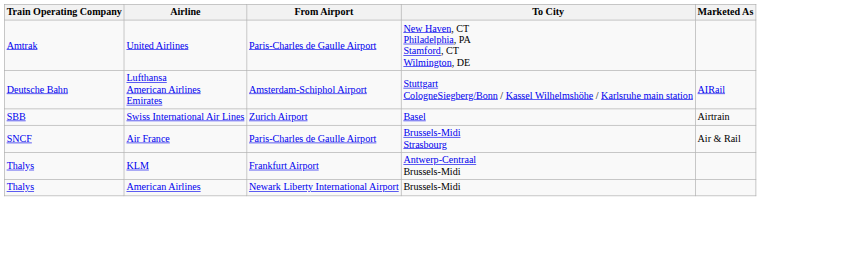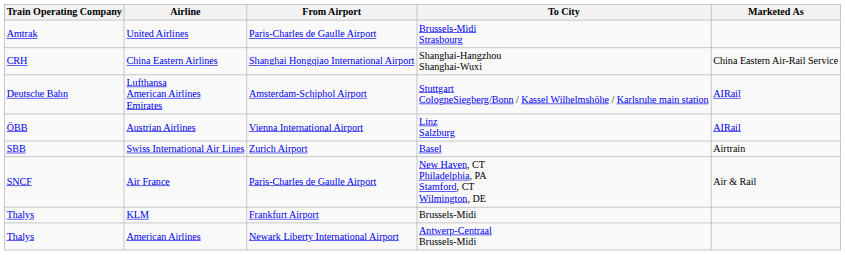 <table class="wikitable sortable">
 <tr>
 <th>Train Operating Company</th>
 <th>Airline</th>
 <th>From Airport</th>
 <th>To City</th>
 <th>Marketed As</th>
 </tr>
 <tr>
 <td><a href='#'>Amtrak</a></td>
 <td><a href='#'>United Airlines</a></td>
 <td><a href='#'>Paris-Charles de Gaulle Airport</a></td>
-<td><a href='#'>New Haven</a>, CT <br> <a href='#'>Philadelphia</a>, PA <br> <a href='#'>Stamford</a>, CT <br> <a href='#'>Wilmington</a>, DE</td>
+<td><a href='#'>Brussels-Midi</a><br><a href='#'>Strasbourg</a></td>
 <td></td>
+</tr>
+<tr>
+<td><a href='#'>CRH</a></td>
+<td><a href='#'>China Eastern Airlines</a></td>
+<td><a href='#'>Shanghai Hongqiao International Airport</a></td>
+<td>Shanghai-Hangzhou<br>Shanghai-Wuxi</td>
+<td>China Eastern Air-Rail Service </td>
 </tr>
 <tr>
 <td><a href='#'>Deutsche Bahn</a></td>
 <td><a href='#'>Lufthansa</a><br><a href='#'>American Airlines</a><br><a href='#'>Emirates</a></td>
 <td><a href='#'>Amsterdam-Schiphol Airport</a></td>
 <td><a href='#'>Stuttgart</a><br><a href='#'>Cologne</a><a href='#'>Siegberg/Bonn</a> / <a href='#'>Kassel Wilhelmshöhe</a> / <a href='#'>Karlsruhe main station</a></td>
+<td><a href='#'>AIRail</a></td>
+</tr>
+<tr>
+<td><a href='#'>ÖBB</a></td>
+<td><a href='#'>Austrian Airlines</a></td>
+<td><a href='#'>Vienna International Airport</a></td>
+<td><a href='#'>Linz</a><br><a href='#'>Salzburg</a></td>
 <td><a href='#'>AIRail</a></td>
 </tr>
 <tr>
 <td><a href='#'>SBB</a></td>
 <td><a href='#'>Swiss International Air Lines</a></td>
 <td><a href='#'>Zurich Airport</a></td>
 <td><a href='#'>Basel</a></td>
 <td>Airtrain </td>
 </tr>
 <tr>
 <td><a href='#'>SNCF</a></td>
 <td><a href='#'>Air France</a></td>
 <td><a href='#'>Paris-Charles de Gaulle Airport</a></td>
-<td><a href='#'>Brussels-Midi</a><br><a href='#'>Strasbourg</a></td>
+<td><a href='#'>New Haven</a>, CT <br> <a href='#'>Philadelphia</a>, PA <br> <a href='#'>Stamford</a>, CT <br> <a href='#'>Wilmington</a>, DE</td>
 <td>Air & Rail </td>
 </tr>
 <tr>
 <td><a href='#'>Thalys</a></td>
 <td><a href='#'>KLM</a></td>
 <td><a href='#'>Frankfurt Airport</a></td>
-<td><a href='#'>Antwerp-Centraal</a><br>Brussels-Midi</td>
+<td>Brussels-Midi</td>
 <td></td>
 </tr>
 <tr>
 <td><a href='#'>Thalys</a></td>
 <td><a href='#'>American Airlines</a></td>
 <td><a href='#'>Newark Liberty International Airport</a></td>
-<td>Brussels-Midi</td>
+<td><a href='#'>Antwerp-Centraal</a><br>Brussels-Midi</td>
 <td></td>
 </tr>
 </table>
